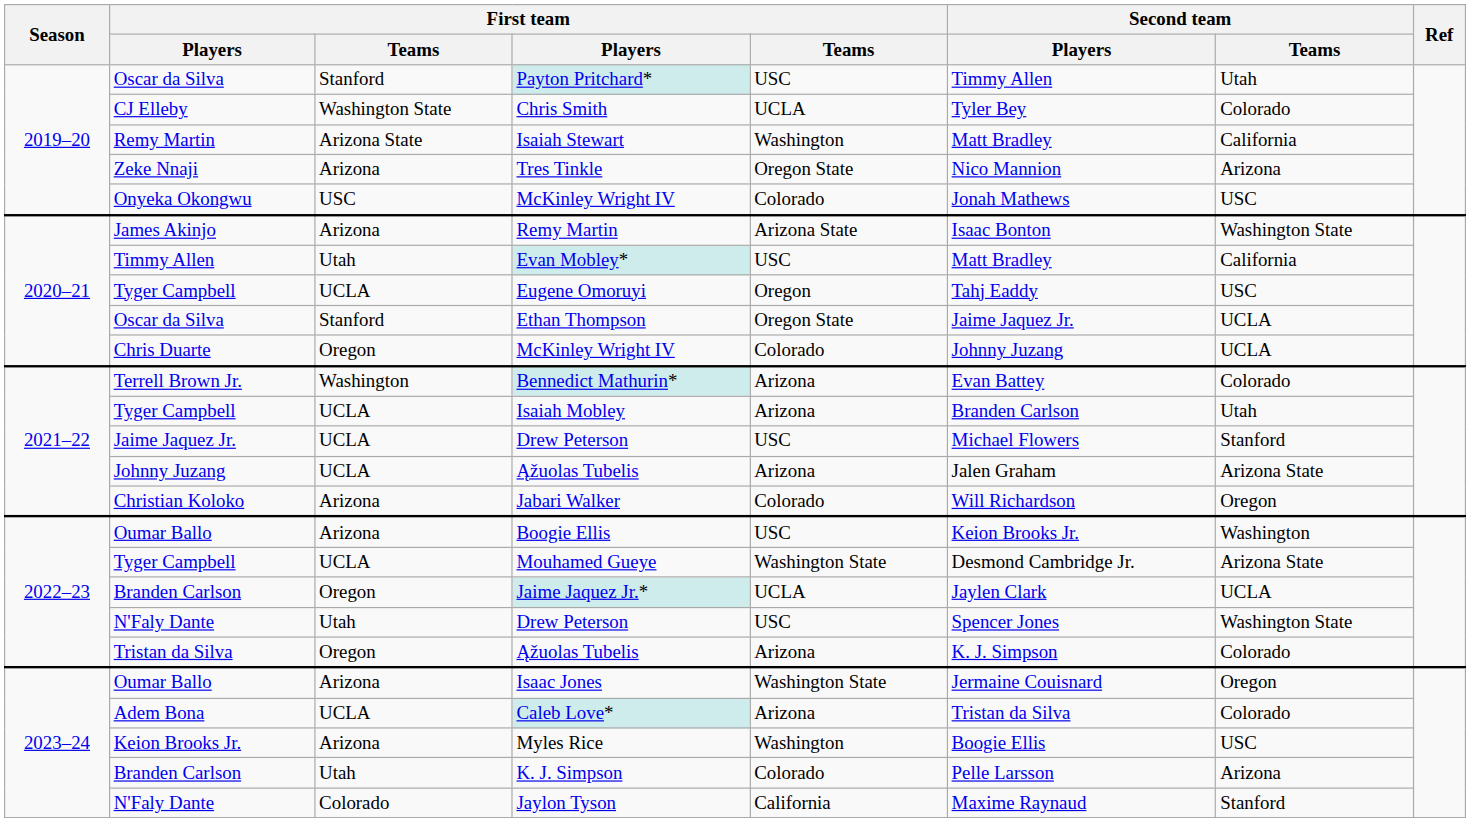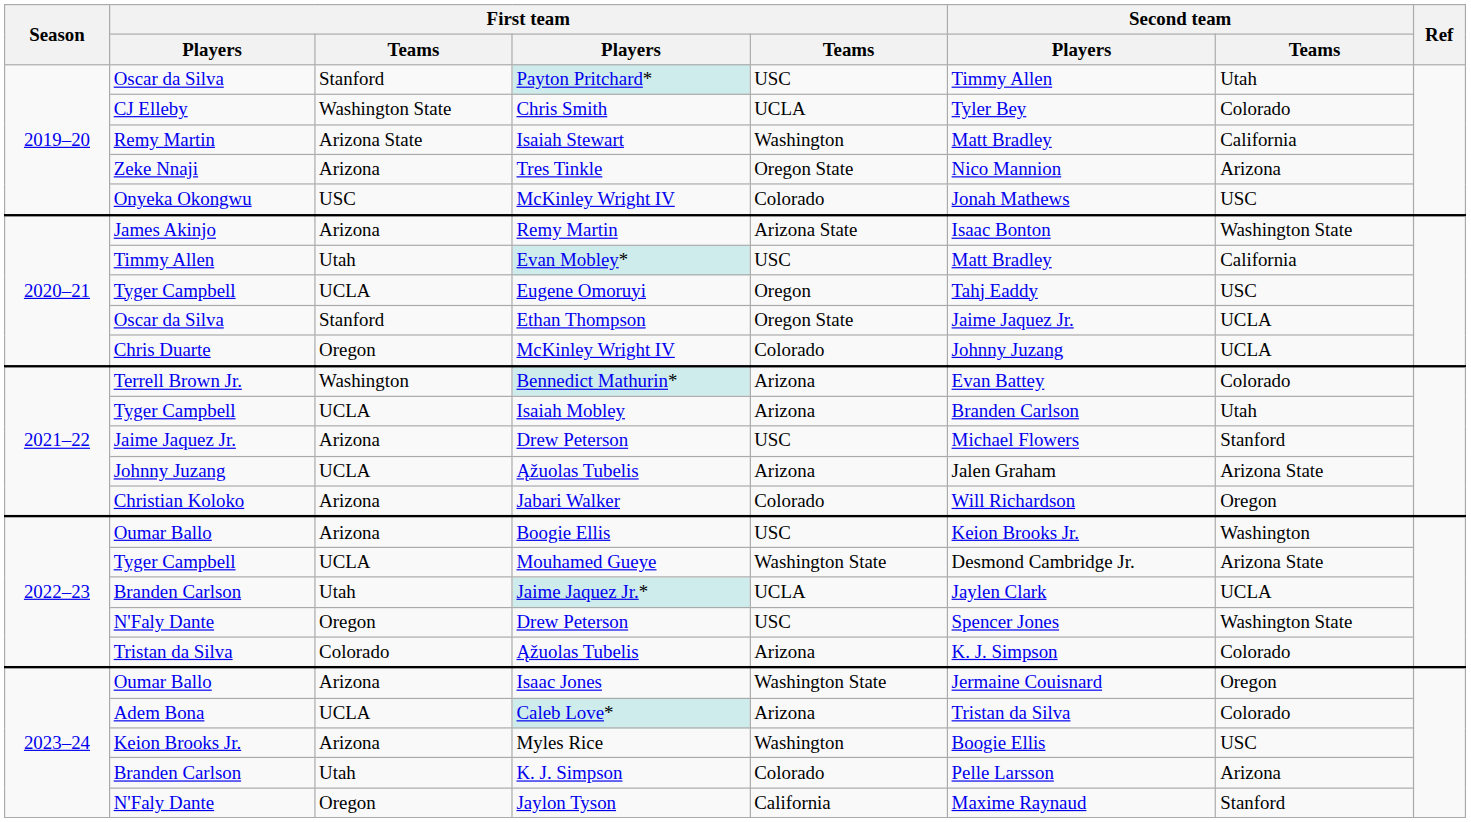 <table class="wikitable" style="width:98%">
 <tr>
 <th rowspan=2>Season</th>
 <th colspan=4>First team</th>
 <th colspan=2>Second team</th>
 <th rowspan=2>Ref</th>
 </tr>
 <tr>
 <th>Players</th>
 <th>Teams</th>
 <th>Players</th>
 <th>Teams</th>
 <th>Players</th>
 <th>Teams</th>
 </tr>
 <tr>
 <td rowspan=5 style="text-align:center;"><a href='#'>2019–20</a></td>
 <td><a href='#'>Oscar da Silva</a></td>
 <td>Stanford</td>
 <td style="background:#cfecec;"><a href='#'>Payton Pritchard</a>*</td>
 <td>USC</td>
 <td><a href='#'>Timmy Allen</a></td>
 <td>Utah</td>
 <td rowspan="5" style="text-align:center;"></td>
 </tr>
 <tr>
 <td><a href='#'>CJ Elleby</a></td>
 <td>Washington State</td>
 <td><a href='#'>Chris Smith</a></td>
 <td>UCLA</td>
 <td><a href='#'>Tyler Bey</a></td>
 <td>Colorado</td>
 </tr>
 <tr>
 <td><a href='#'>Remy Martin</a></td>
 <td>Arizona State</td>
 <td><a href='#'>Isaiah Stewart</a></td>
 <td>Washington</td>
 <td><a href='#'>Matt Bradley</a></td>
 <td>California</td>
 </tr>
 <tr>
 <td><a href='#'>Zeke Nnaji</a></td>
 <td>Arizona</td>
 <td><a href='#'>Tres Tinkle</a></td>
 <td>Oregon State</td>
 <td><a href='#'>Nico Mannion</a></td>
 <td>Arizona</td>
 </tr>
 <tr>
 <td><a href='#'>Onyeka Okongwu</a></td>
 <td>USC</td>
 <td><a href='#'>McKinley Wright IV</a></td>
 <td>Colorado</td>
 <td><a href='#'>Jonah Mathews</a></td>
 <td>USC</td>
 </tr>
 <tr style="border-top:2px solid black">
 <td rowspan=5 style="text-align:center;"><a href='#'>2020–21</a></td>
 <td><a href='#'>James Akinjo</a></td>
 <td>Arizona</td>
 <td><a href='#'>Remy Martin</a></td>
 <td>Arizona State</td>
 <td><a href='#'>Isaac Bonton</a></td>
 <td>Washington State</td>
 <td rowspan="5" style="text-align:center;"></td>
 </tr>
 <tr>
 <td><a href='#'>Timmy Allen</a></td>
 <td>Utah</td>
 <td style="background:#cfecec;"><a href='#'>Evan Mobley</a>*</td>
 <td>USC</td>
 <td><a href='#'>Matt Bradley</a></td>
 <td>California</td>
 </tr>
 <tr>
 <td><a href='#'>Tyger Campbell</a></td>
 <td>UCLA</td>
 <td><a href='#'>Eugene Omoruyi</a></td>
 <td>Oregon</td>
 <td><a href='#'>Tahj Eaddy</a></td>
 <td>USC</td>
 </tr>
 <tr>
 <td><a href='#'>Oscar da Silva</a></td>
 <td>Stanford</td>
 <td><a href='#'>Ethan Thompson</a></td>
 <td>Oregon State</td>
 <td><a href='#'>Jaime Jaquez Jr.</a></td>
 <td>UCLA</td>
 </tr>
 <tr>
 <td><a href='#'>Chris Duarte</a></td>
 <td>Oregon</td>
 <td><a href='#'>McKinley Wright IV</a></td>
 <td>Colorado</td>
 <td><a href='#'>Johnny Juzang</a></td>
 <td>UCLA</td>
 </tr>
 <tr style="border-top:2px solid black">
 <td rowspan=5 style="text-align:center;"><a href='#'>2021–22</a></td>
 <td><a href='#'>Terrell Brown Jr.</a></td>
 <td>Washington</td>
 <td style="background:#cfecec;"><a href='#'>Bennedict Mathurin</a>*</td>
 <td>Arizona</td>
 <td><a href='#'>Evan Battey</a></td>
 <td>Colorado</td>
 <td rowspan="5" style="text-align:center;"></td>
 </tr>
 <tr>
 <td><a href='#'>Tyger Campbell</a></td>
 <td>UCLA</td>
 <td><a href='#'>Isaiah Mobley</a></td>
 <td>Arizona</td>
 <td><a href='#'>Branden Carlson</a></td>
 <td>Utah</td>
 </tr>
 <tr>
 <td><a href='#'>Jaime Jaquez Jr.</a></td>
-<td>UCLA</td>
+<td>Arizona</td>
 <td><a href='#'>Drew Peterson</a></td>
 <td>USC</td>
 <td><a href='#'>Michael Flowers</a></td>
 <td>Stanford</td>
 </tr>
 <tr>
 <td><a href='#'>Johnny Juzang</a></td>
 <td>UCLA</td>
 <td><a href='#'>Ąžuolas Tubelis</a></td>
 <td>Arizona</td>
 <td>Jalen Graham</td>
 <td>Arizona State</td>
 </tr>
 <tr>
 <td><a href='#'>Christian Koloko</a></td>
 <td>Arizona</td>
 <td><a href='#'>Jabari Walker</a></td>
 <td>Colorado</td>
 <td><a href='#'>Will Richardson</a></td>
 <td>Oregon</td>
 </tr>
 <tr style="border-top:2px solid black">
 <td rowspan=5 style="text-align:center;"><a href='#'>2022–23</a></td>
 <td><a href='#'>Oumar Ballo</a></td>
 <td>Arizona</td>
 <td><a href='#'>Boogie Ellis</a></td>
 <td>USC</td>
 <td><a href='#'>Keion Brooks Jr.</a></td>
 <td>Washington</td>
 <td rowspan="5" style="text-align:center;"></td>
 </tr>
 <tr>
 <td><a href='#'>Tyger Campbell</a></td>
 <td>UCLA</td>
 <td><a href='#'>Mouhamed Gueye</a></td>
 <td>Washington State</td>
 <td>Desmond Cambridge Jr.</td>
 <td>Arizona State</td>
 </tr>
 <tr>
 <td><a href='#'>Branden Carlson</a></td>
-<td>Oregon</td>
+<td>Utah</td>
 <td style="background:#cfecec;"><a href='#'>Jaime Jaquez Jr.</a>*</td>
 <td>UCLA</td>
 <td><a href='#'>Jaylen Clark</a></td>
 <td>UCLA</td>
 </tr>
 <tr>
 <td><a href='#'>N'Faly Dante</a></td>
-<td>Utah</td>
+<td>Oregon</td>
 <td><a href='#'>Drew Peterson</a></td>
 <td>USC</td>
 <td><a href='#'>Spencer Jones</a></td>
 <td>Washington State</td>
 </tr>
 <tr>
 <td><a href='#'>Tristan da Silva</a></td>
-<td>Oregon</td>
+<td>Colorado</td>
 <td><a href='#'>Ąžuolas Tubelis</a></td>
 <td>Arizona</td>
 <td><a href='#'>K. J. Simpson</a></td>
 <td>Colorado</td>
 </tr>
 <tr style="border-top:2px solid black">
 <td rowspan="5" style="text-align:center;"><a href='#'>2023–24</a></td>
 <td><a href='#'>Oumar Ballo</a></td>
 <td>Arizona</td>
 <td><a href='#'>Isaac Jones</a></td>
 <td>Washington State</td>
 <td><a href='#'>Jermaine Couisnard</a></td>
 <td>Oregon</td>
 <td rowspan="5" style="text-align:center;"></td>
 </tr>
 <tr>
 <td><a href='#'>Adem Bona</a></td>
 <td>UCLA</td>
 <td style="background:#cfecec;"><a href='#'>Caleb Love</a>*</td>
 <td>Arizona</td>
 <td><a href='#'>Tristan da Silva</a></td>
 <td>Colorado</td>
 </tr>
 <tr>
 <td><a href='#'>Keion Brooks Jr.</a></td>
 <td>Arizona</td>
 <td>Myles Rice</td>
 <td>Washington</td>
 <td><a href='#'>Boogie Ellis</a></td>
 <td>USC</td>
 </tr>
 <tr>
 <td><a href='#'>Branden Carlson</a></td>
 <td>Utah</td>
 <td><a href='#'>K. J. Simpson</a></td>
 <td>Colorado</td>
 <td><a href='#'>Pelle Larsson</a></td>
 <td>Arizona</td>
 </tr>
 <tr>
 <td><a href='#'>N'Faly Dante</a></td>
-<td>Colorado</td>
+<td>Oregon</td>
 <td><a href='#'>Jaylon Tyson</a></td>
 <td>California</td>
 <td><a href='#'>Maxime Raynaud</a></td>
 <td>Stanford</td>
 </tr>
 </table>
